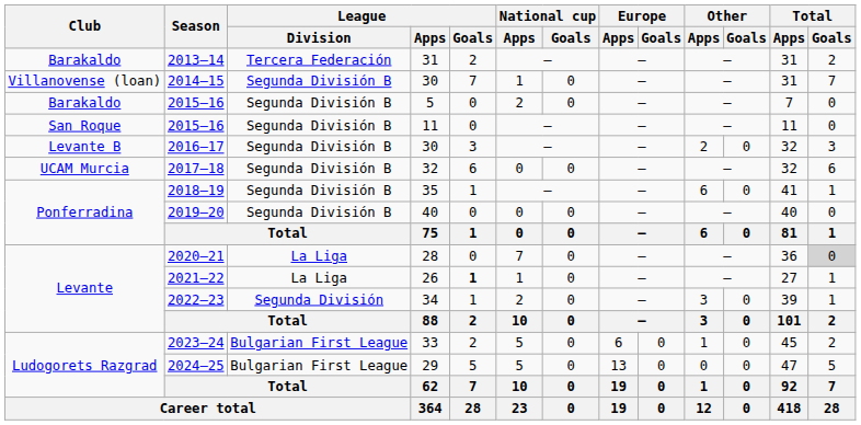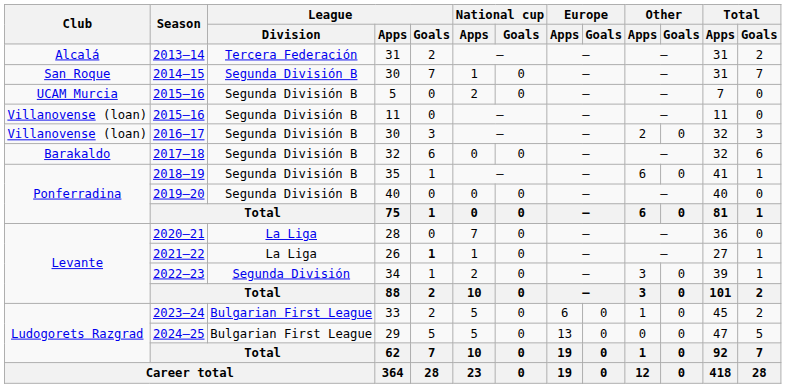 <table class="wikitable" style="text-align:center">
 <tr>
 <th rowspan="2">Club</th>
 <th rowspan="2">Season</th>
 <th colspan="3">League</th>
 <th colspan="2">National cup</th>
 <th colspan="2">Europe</th>
 <th colspan="2">Other</th>
 <th colspan="2">Total</th>
 </tr>
 <tr>
 <th>Division</th>
 <th>Apps</th>
 <th>Goals</th>
 <th>Apps</th>
 <th>Goals</th>
 <th>Apps</th>
 <th>Goals</th>
 <th>Apps</th>
 <th>Goals</th>
 <th>Apps</th>
 <th>Goals</th>
 </tr>
 <tr>
-<td><a href='#'>Barakaldo</a></td>
+<td><a href='#'>Alcalá</a></td>
 <td><a href='#'>2013–14</a></td>
 <td><a href='#'>Tercera Federación</a></td>
 <td>31</td>
 <td>2</td>
 <td colspan="2">—</td>
 <td colspan="2">—</td>
 <td colspan="2">—</td>
 <td>31</td>
 <td>2</td>
 </tr>
 <tr>
-<td><a href='#'>Villanovense</a> (loan)</td>
+<td><a href='#'>San Roque</a></td>
 <td><a href='#'>2014–15</a></td>
 <td><a href='#'>Segunda División B</a></td>
 <td>30</td>
 <td>7</td>
 <td>1</td>
 <td>0</td>
 <td colspan="2">—</td>
 <td colspan="2">—</td>
 <td>31</td>
 <td>7</td>
 </tr>
 <tr>
-<td><a href='#'>Barakaldo</a></td>
+<td><a href='#'>UCAM Murcia</a></td>
 <td><a href='#'>2015–16</a></td>
 <td>Segunda División B</td>
 <td>5</td>
 <td>0</td>
 <td>2</td>
 <td>0</td>
 <td colspan="2">—</td>
 <td colspan="2">—</td>
 <td>7</td>
 <td>0</td>
 </tr>
 <tr>
-<td><a href='#'>San Roque</a></td>
+<td><a href='#'>Villanovense</a> (loan)</td>
 <td><a href='#'>2015–16</a></td>
 <td>Segunda División B</td>
 <td>11</td>
 <td>0</td>
 <td colspan="2">—</td>
 <td colspan="2">—</td>
 <td colspan="2">—</td>
 <td>11</td>
 <td>0</td>
 </tr>
 <tr>
-<td><a href='#'>Levante B</a></td>
+<td><a href='#'>Villanovense</a> (loan)</td>
 <td><a href='#'>2016–17</a></td>
 <td>Segunda División B</td>
 <td>30</td>
 <td>3</td>
 <td colspan="2">—</td>
 <td colspan="2">—</td>
 <td>2</td>
 <td>0</td>
 <td>32</td>
 <td>3</td>
 </tr>
 <tr>
-<td><a href='#'>UCAM Murcia</a></td>
+<td><a href='#'>Barakaldo</a></td>
 <td><a href='#'>2017–18</a></td>
 <td>Segunda División B</td>
 <td>32</td>
 <td>6</td>
 <td>0</td>
 <td>0</td>
 <td colspan="2">—</td>
 <td colspan="2">—</td>
 <td>32</td>
 <td>6</td>
 </tr>
 <tr>
 <td rowspan="3"><a href='#'>Ponferradina</a></td>
 <td><a href='#'>2018–19</a></td>
 <td>Segunda División B</td>
 <td>35</td>
 <td>1</td>
 <td colspan="2">—</td>
 <td colspan="2">—</td>
 <td>6</td>
 <td>0</td>
 <td>41</td>
 <td>1</td>
 </tr>
 <tr>
 <td><a href='#'>2019–20</a></td>
 <td>Segunda División B</td>
 <td>40</td>
 <td>0</td>
 <td>0</td>
 <td>0</td>
 <td colspan="2">—</td>
 <td colspan="2">—</td>
 <td>40</td>
 <td>0</td>
 </tr>
 <tr>
 <th colspan="2">Total</th>
 <th>75</th>
 <th>1</th>
 <th>0</th>
 <th>0</th>
 <th colspan="2">—</th>
 <th>6</th>
 <th>0</th>
 <th>81</th>
 <th>1</th>
 </tr>
 <tr>
 <td rowspan="4"><a href='#'>Levante</a></td>
 <td><a href='#'>2020–21</a></td>
 <td><a href='#'>La Liga</a></td>
 <td>28</td>
 <td>0</td>
 <td>7</td>
 <td>0</td>
 <td colspan="2">—</td>
 <td colspan="2">—</td>
 <td>36</td>
-<td style="background: lightgrey;">0</td>
+<td>0</td>
 </tr>
 <tr>
 <td><a href='#'>2021–22</a></td>
 <td>La Liga</td>
 <td>26</td>
 <td><strong>1</strong></td>
 <td>1</td>
 <td>0</td>
 <td colspan="2">—</td>
 <td colspan="2">—</td>
 <td>27</td>
 <td>1</td>
 </tr>
 <tr>
 <td><a href='#'>2022–23</a></td>
 <td><a href='#'>Segunda División</a></td>
 <td>34</td>
 <td>1</td>
 <td>2</td>
 <td>0</td>
 <td colspan="2">—</td>
 <td>3</td>
 <td>0</td>
 <td>39</td>
 <td>1</td>
 </tr>
 <tr>
 <th colspan="2">Total</th>
 <th>88</th>
 <th>2</th>
 <th>10</th>
 <th>0</th>
 <th colspan="2">—</th>
 <th>3</th>
 <th>0</th>
 <th>101</th>
 <th>2</th>
 </tr>
 <tr>
 <td rowspan="3"><a href='#'>Ludogorets Razgrad</a></td>
 <td><a href='#'>2023–24</a></td>
 <td><a href='#'>Bulgarian First League</a></td>
 <td>33</td>
 <td>2</td>
 <td>5</td>
 <td>0</td>
 <td>6</td>
 <td>0</td>
 <td>1</td>
 <td>0</td>
 <td>45</td>
 <td>2</td>
 </tr>
 <tr>
 <td><a href='#'>2024–25</a></td>
 <td>Bulgarian First League</td>
 <td>29</td>
 <td>5</td>
 <td>5</td>
 <td>0</td>
 <td>13</td>
 <td>0</td>
 <td>0</td>
 <td>0</td>
 <td>47</td>
 <td>5</td>
 </tr>
 <tr>
 <th colspan="2">Total</th>
 <th>62</th>
 <th>7</th>
 <th>10</th>
 <th>0</th>
 <th>19</th>
 <th>0</th>
 <th>1</th>
 <th>0</th>
 <th>92</th>
 <th>7</th>
 </tr>
 <tr>
 <th colspan="3">Career total</th>
 <th>364</th>
 <th>28</th>
 <th>23</th>
 <th>0</th>
 <th>19</th>
 <th>0</th>
 <th>12</th>
 <th>0</th>
 <th>418</th>
 <th>28</th>
 </tr>
 </table>
